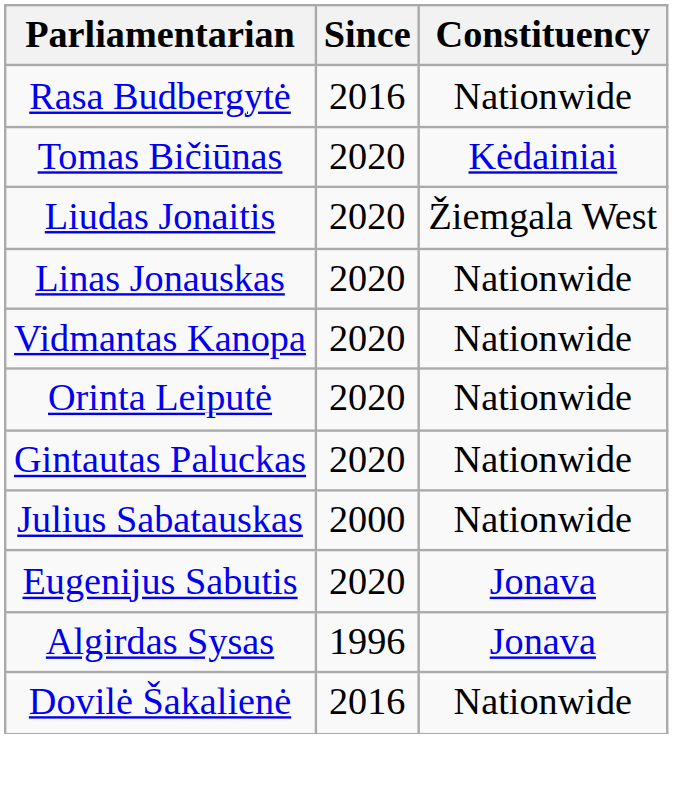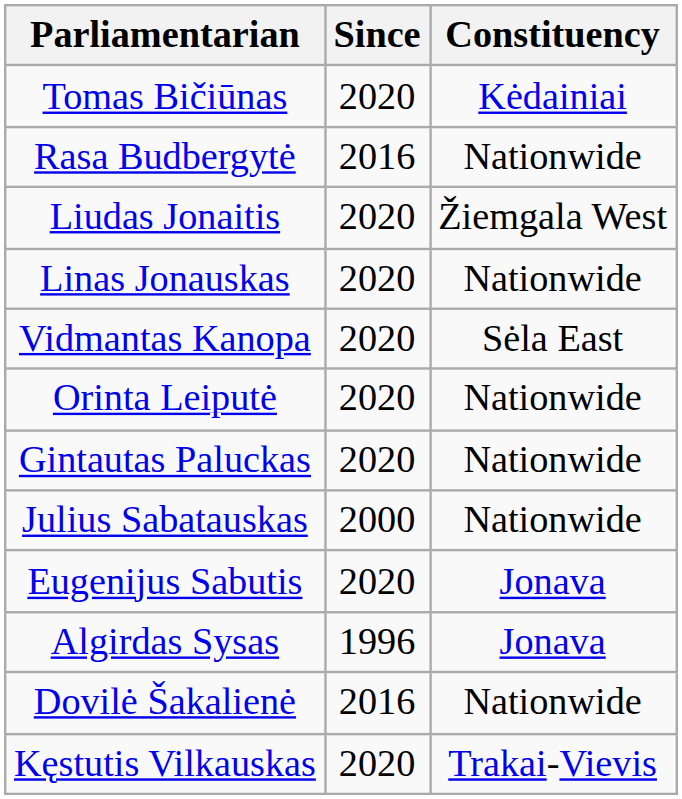 <table class="wikitable" style="text-align: center">
 <tr>
 <th>Parliamentarian</th>
 <th>Since</th>
 <th>Constituency</th>
 </tr>
 <tr>
+<td><a href='#'>Tomas Bičiūnas</a></td>
+<td>2020</td>
+<td><a href='#'>Kėdainiai</a></td>
+</tr>
+<tr>
 <td><a href='#'>Rasa Budbergytė</a></td>
 <td>2016</td>
 <td>Nationwide</td>
-</tr>
-<tr>
-<td><a href='#'>Tomas Bičiūnas</a></td>
-<td>2020</td>
-<td><a href='#'>Kėdainiai</a></td>
 </tr>
 <tr>
 <td><a href='#'>Liudas Jonaitis</a></td>
 <td>2020</td>
 <td>Žiemgala West</td>
 </tr>
 <tr>
 <td><a href='#'>Linas Jonauskas</a></td>
 <td>2020</td>
 <td>Nationwide</td>
 </tr>
 <tr>
 <td><a href='#'>Vidmantas Kanopa</a></td>
 <td>2020</td>
-<td>Nationwide</td>
+<td>Sėla East</td>
 </tr>
 <tr>
 <td><a href='#'>Orinta Leiputė</a></td>
 <td>2020</td>
 <td>Nationwide</td>
 </tr>
 <tr>
 <td><a href='#'>Gintautas Paluckas</a></td>
 <td>2020</td>
 <td>Nationwide</td>
 </tr>
 <tr>
 <td><a href='#'>Julius Sabatauskas</a></td>
 <td>2000</td>
 <td>Nationwide</td>
 </tr>
 <tr>
 <td><a href='#'>Eugenijus Sabutis</a></td>
 <td>2020</td>
 <td><a href='#'>Jonava</a></td>
 </tr>
 <tr>
 <td><a href='#'>Algirdas Sysas</a></td>
 <td>1996</td>
 <td><a href='#'>Jonava</a></td>
 </tr>
 <tr>
 <td><a href='#'>Dovilė Šakalienė</a></td>
 <td>2016</td>
 <td>Nationwide</td>
 </tr>
+<tr>
+<td><a href='#'>Kęstutis Vilkauskas</a></td>
+<td>2020</td>
+<td><a href='#'>Trakai</a>-<a href='#'>Vievis</a></td>
+</tr>
 </table>
